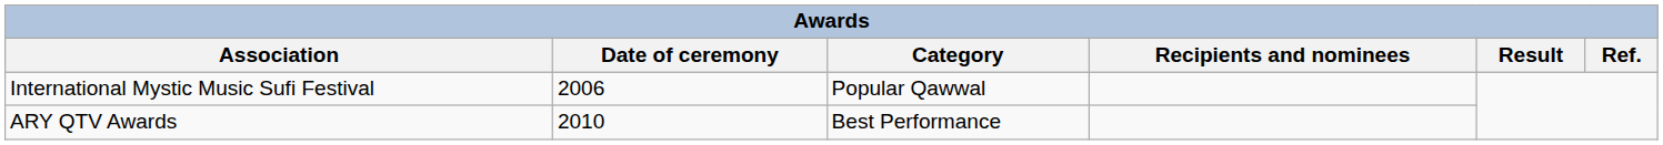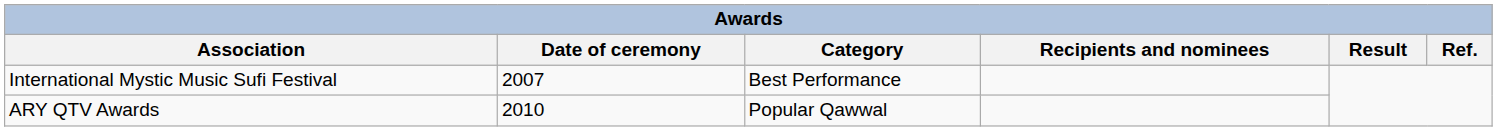 <table class="wikitable sortable" width="99%">
 <tr style="background:#ccc; text-align:center;">
 <th colspan="6" style="background: LightSteelBlue;">Awards</th>
 </tr>
 <tr style="background:#ccc; text-align:center;">
 <th>Association</th>
 <th>Date of ceremony</th>
 <th>Category</th>
 <th>Recipients and nominees</th>
 <th>Result</th>
 <th class="unsortable">Ref.</th>
 </tr>
 <tr>
 <td rowspan="1">International Mystic Music Sufi Festival</td>
-<td rowspan="1">2006</td>
-<td>Popular Qawwal</td>
+<td rowspan="1">2007</td>
+<td>Best Performance</td>
 <td></td>
 </tr>
 <tr>
 <td rowspan="2">ARY QTV Awards</td>
 <td rowspan="2">2010</td>
-<td>Best Performance</td>
+<td>Popular Qawwal</td>
 <td></td>
 </tr>
 </table>
